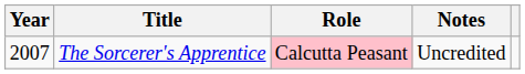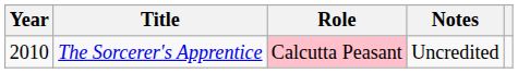 <table class="wikitable plainrowheaders" style="text-align:left;">
 <tr>
 <th>Year</th>
 <th>Title</th>
 <th>Role</th>
 <th>Notes</th>
 <th></th>
 </tr>
 <tr>
-<td>2007</td>
+<td>2010</td>
 <td><em><a href='#'>The Sorcerer's Apprentice</a></em></td>
 <td style="background: pink;">Calcutta Peasant</td>
 <td>Uncredited</td>
 <td></td>
 </tr>
 </table>
